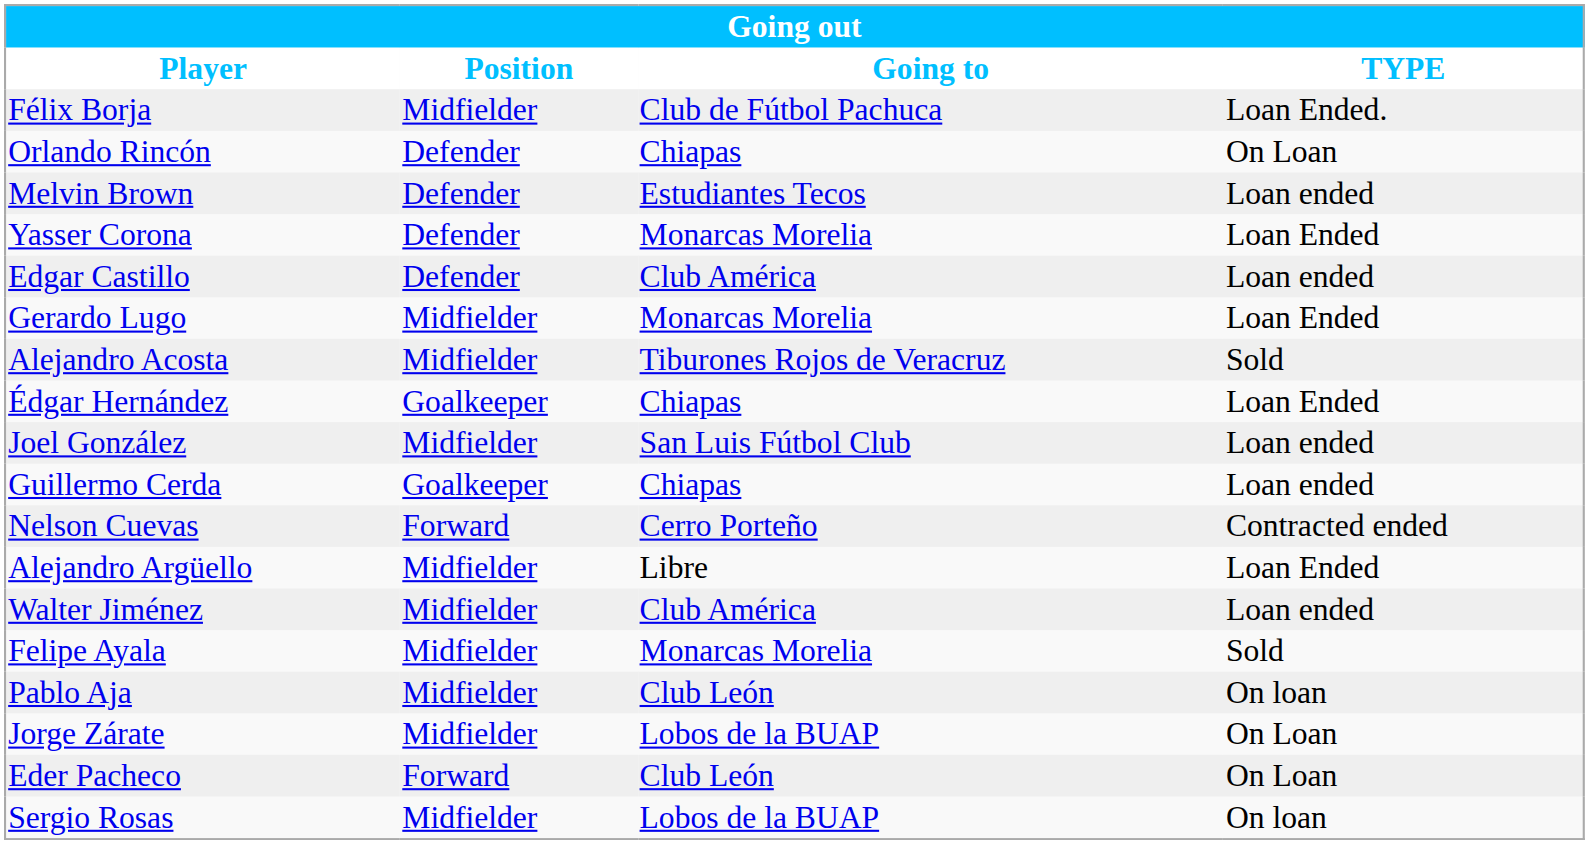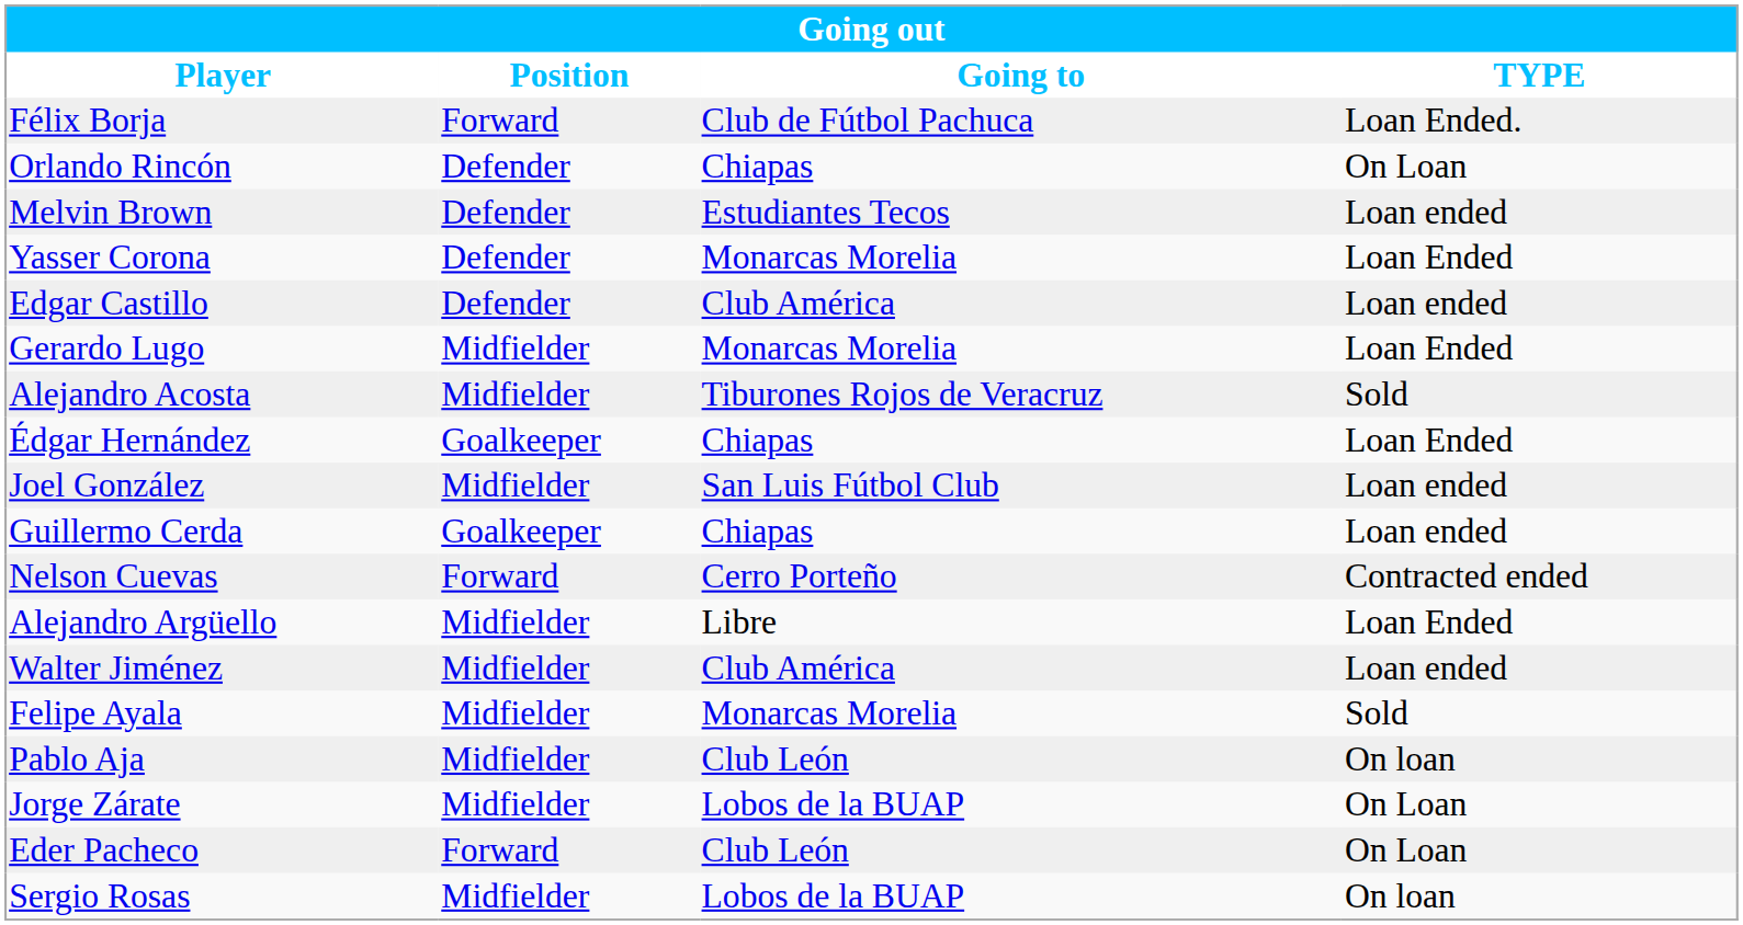 <table cellspacing="0"  style="background:#f9f9f9; border:1px #aaa solid; border-collapse:collapse; font-size:95%; width:760px;">
 <tr style="background:DeepSkyBlue; color:white;">
 <td style="text-align:center;" colspan="5"><strong>Going out</strong></td>
 </tr>
 <tr style="background:white; color:DeepSkyBlue;">
 <th><strong>Player</strong></th>
 <th><strong>Position</strong></th>
 <th><strong>Going to</strong></th>
 <th><strong>TYPE</strong></th>
 </tr>
 <tr style="background:#efefef;">
 <td align=left> <a href='#'>Félix Borja</a></td>
-<td align=left><a href='#'>Midfielder</a></td>
+<td align=left><a href='#'>Forward</a></td>
 <td align=left><a href='#'>Club de Fútbol Pachuca</a></td>
 <td align=left>Loan Ended.</td>
 </tr>
 <tr>
 <td align=left> <a href='#'>Orlando Rincón</a></td>
 <td align=left><a href='#'>Defender</a></td>
 <td align=left><a href='#'>Chiapas</a></td>
 <td align=left>On Loan</td>
 </tr>
 <tr style="background:#efefef;">
 <td align=left> <a href='#'>Melvin Brown</a></td>
 <td align=left><a href='#'>Defender</a></td>
 <td align=left><a href='#'>Estudiantes Tecos</a></td>
 <td align=left>Loan ended</td>
 </tr>
 <tr>
 <td align=left> <a href='#'>Yasser Corona</a></td>
 <td align=left><a href='#'>Defender</a></td>
 <td align=left><a href='#'>Monarcas Morelia</a></td>
 <td align=left>Loan Ended</td>
 </tr>
 <tr style="background:#efefef;">
 <td align=left>  <a href='#'>Edgar Castillo</a></td>
 <td align=left><a href='#'>Defender</a></td>
 <td align=left><a href='#'>Club América</a></td>
 <td align=left>Loan ended</td>
 </tr>
 <tr>
 <td align=left> <a href='#'>Gerardo Lugo</a></td>
 <td align=left><a href='#'>Midfielder</a></td>
 <td align=left><a href='#'>Monarcas Morelia</a></td>
 <td align=left>Loan Ended</td>
 </tr>
 <tr style="background:#efefef;">
 <td align=left> <a href='#'>Alejandro Acosta</a></td>
 <td align=left><a href='#'>Midfielder</a></td>
 <td align=left><a href='#'>Tiburones Rojos de Veracruz</a></td>
 <td align=left>Sold</td>
 </tr>
 <tr>
 <td align=left> <a href='#'>Édgar Hernández</a></td>
 <td align=left><a href='#'>Goalkeeper</a></td>
 <td align=left><a href='#'>Chiapas</a></td>
 <td align=left>Loan Ended</td>
 </tr>
 <tr style="background:#efefef;">
 <td align=left> <a href='#'>Joel González</a></td>
 <td align=left><a href='#'>Midfielder</a></td>
 <td align=left><a href='#'>San Luis Fútbol Club</a></td>
 <td align=left>Loan ended</td>
 </tr>
 <tr>
 <td align=left> <a href='#'>Guillermo Cerda</a></td>
 <td align=left><a href='#'>Goalkeeper</a></td>
 <td align=left><a href='#'>Chiapas</a></td>
 <td align=left>Loan ended</td>
 </tr>
 <tr style="background:#efefef;">
 <td align=left> <a href='#'>Nelson Cuevas</a></td>
 <td align=left><a href='#'>Forward</a></td>
 <td align=left><a href='#'>Cerro Porteño</a></td>
 <td align=left>Contracted ended</td>
 </tr>
 <tr>
 <td align=left><a href='#'>Alejandro Argüello</a></td>
 <td align=left><a href='#'>Midfielder</a></td>
 <td align=left>Libre</td>
 <td align=left>Loan Ended</td>
 </tr>
 <tr style="background:#efefef;">
 <td align=left> <a href='#'>Walter Jiménez</a></td>
 <td align=left><a href='#'>Midfielder</a></td>
 <td align=left><a href='#'>Club América</a></td>
 <td align=left>Loan ended</td>
 </tr>
 <tr>
 <td align=left> <a href='#'>Felipe Ayala</a></td>
 <td align=left><a href='#'>Midfielder</a></td>
 <td align=left><a href='#'>Monarcas Morelia</a></td>
 <td align=left>Sold</td>
 </tr>
 <tr style="background:#efefef;">
 <td align=left><a href='#'>Pablo Aja</a></td>
 <td align=left><a href='#'>Midfielder</a></td>
 <td align=left><a href='#'>Club León</a></td>
 <td align=left>On loan</td>
 </tr>
 <tr>
 <td align=left> <a href='#'>Jorge Zárate</a></td>
 <td align=left><a href='#'>Midfielder</a></td>
 <td align=left><a href='#'>Lobos de la BUAP</a></td>
 <td align=left>On Loan</td>
 </tr>
 <tr style="background:#efefef;">
 <td align=left> <a href='#'>Eder Pacheco</a></td>
 <td align=left><a href='#'>Forward</a></td>
 <td align=left><a href='#'>Club León</a></td>
 <td align=left>On Loan</td>
 </tr>
 <tr>
 <td align=left> <a href='#'>Sergio Rosas</a></td>
 <td align=left><a href='#'>Midfielder</a></td>
 <td align=left><a href='#'>Lobos de la BUAP</a></td>
 <td align=left>On loan</td>
 </tr>
 </table>
